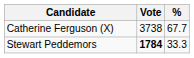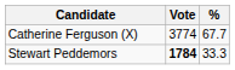 <table class="wikitable">
 <tr>
 <th bgcolor="#DDDDFF" width="200px">Candidate</th>
 <th bgcolor="#DDDDFF">Vote</th>
 <th bgcolor="#DDDDFF">%</th>
 </tr>
 <tr>
 <td>Catherine Ferguson (X)</td>
-<td>3738</td>
+<td>3774</td>
 <td>67.7</td>
 </tr>
 <tr>
 <td>Stewart Peddemors</td>
 <td><strong>1784</strong></td>
 <td>33.3</td>
 </tr>
 </table>
